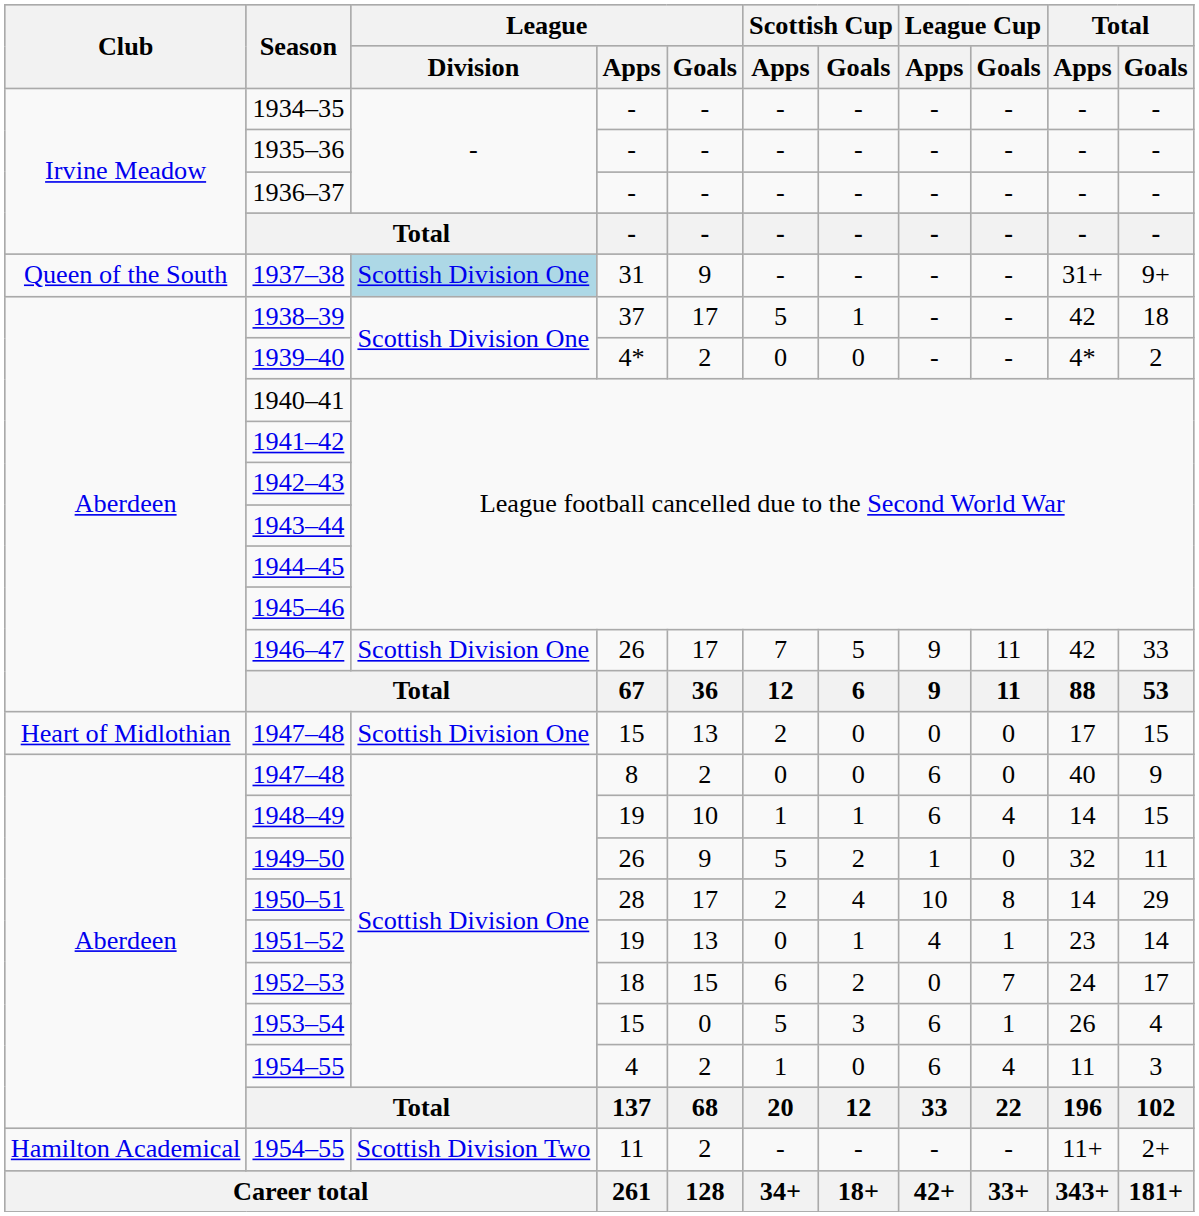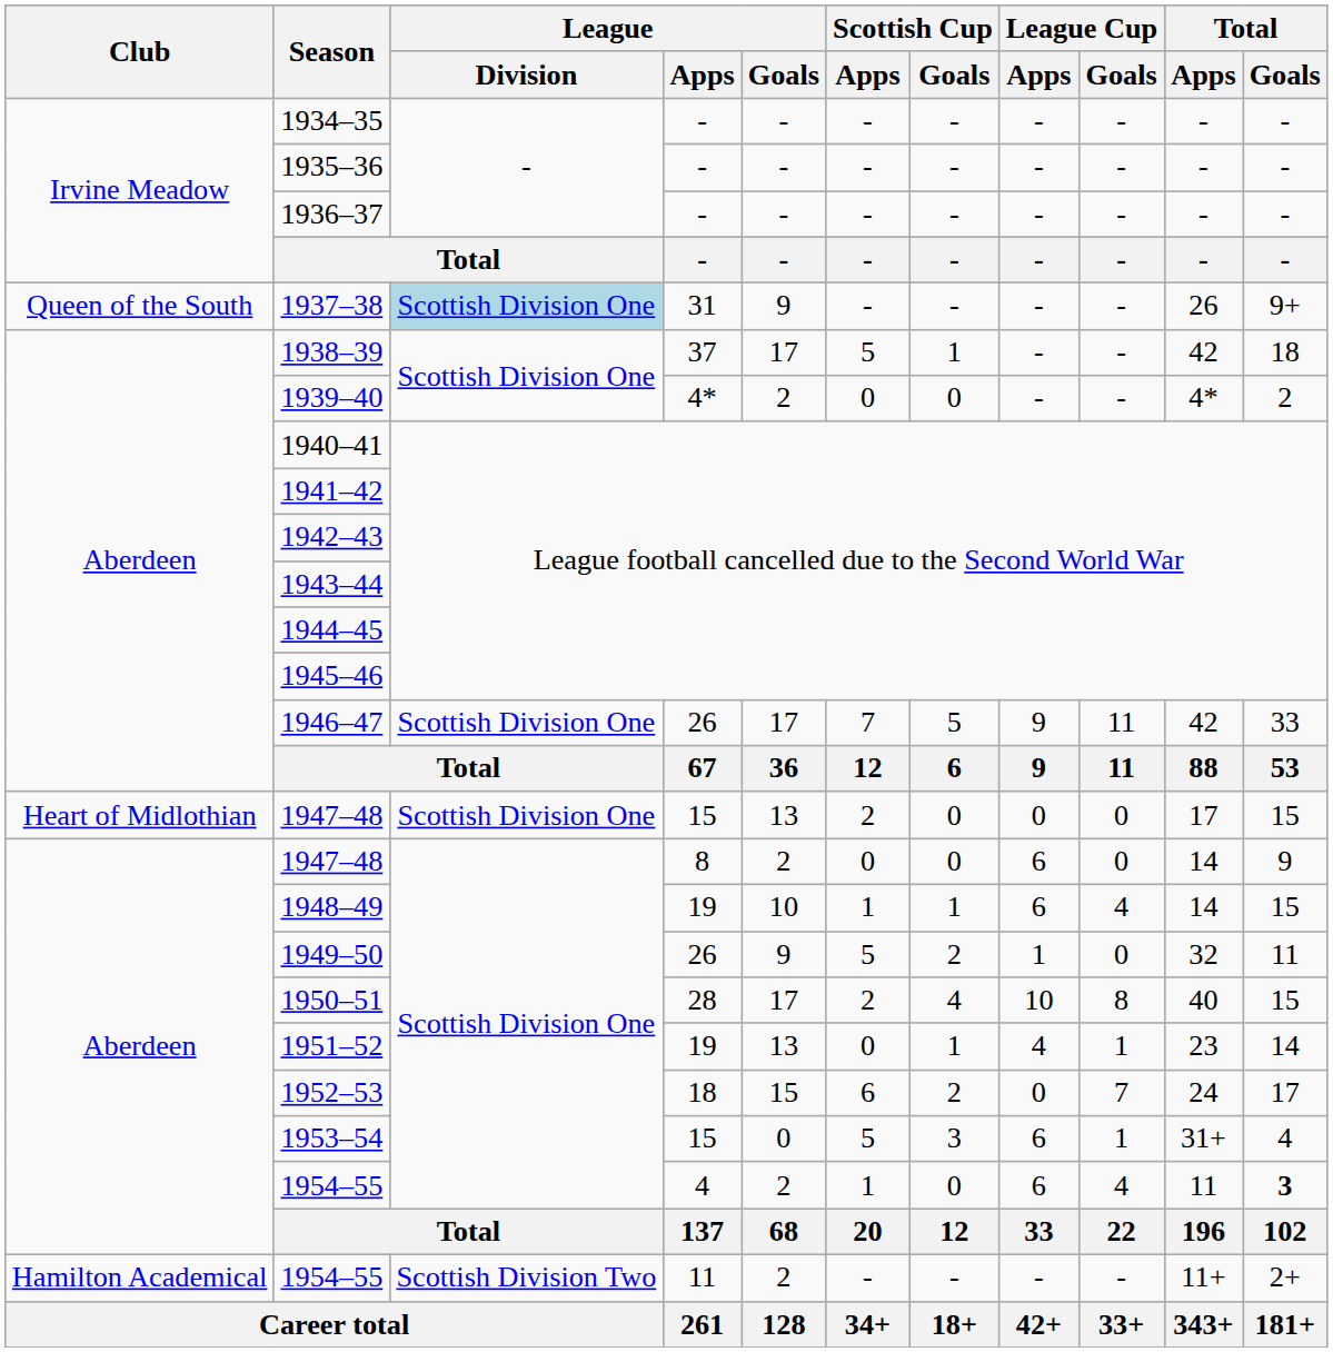 <table class="wikitable" style="text-align:center">
 <tr>
 <th rowspan="2">Club</th>
 <th rowspan="2">Season</th>
 <th colspan="3">League</th>
 <th colspan="2">Scottish Cup</th>
 <th colspan="2">League Cup</th>
 <th colspan="2">Total</th>
 </tr>
 <tr>
 <th>Division</th>
 <th>Apps</th>
 <th>Goals</th>
 <th>Apps</th>
 <th>Goals</th>
 <th>Apps</th>
 <th>Goals</th>
 <th>Apps</th>
 <th>Goals</th>
 </tr>
 <tr>
 <td rowspan="4"><a href='#'>Irvine Meadow</a></td>
 <td>1934–35</td>
 <td rowspan="3">-</td>
 <td>-</td>
 <td>-</td>
 <td>-</td>
 <td>-</td>
 <td>-</td>
 <td>-</td>
 <td>-</td>
 <td>-</td>
 </tr>
 <tr>
 <td>1935–36</td>
 <td>-</td>
 <td>-</td>
 <td>-</td>
 <td>-</td>
 <td>-</td>
 <td>-</td>
 <td>-</td>
 <td>-</td>
 </tr>
 <tr>
 <td>1936–37</td>
 <td>-</td>
 <td>-</td>
 <td>-</td>
 <td>-</td>
 <td>-</td>
 <td>-</td>
 <td>-</td>
 <td>-</td>
 </tr>
 <tr>
 <th colspan="2">Total</th>
 <th>-</th>
 <th>-</th>
 <th>-</th>
 <th>-</th>
 <th>-</th>
 <th>-</th>
 <th>-</th>
 <th>-</th>
 </tr>
 <tr>
 <td><a href='#'>Queen of the South</a></td>
 <td><a href='#'>1937–38</a></td>
 <td style="background: lightblue;"><a href='#'>Scottish Division One</a></td>
 <td>31</td>
 <td>9</td>
 <td>-</td>
 <td>-</td>
 <td>-</td>
 <td>-</td>
-<td>31+</td>
+<td>26</td>
 <td>9+</td>
 </tr>
 <tr>
 <td rowspan="10"><a href='#'>Aberdeen</a></td>
 <td><a href='#'>1938–39</a></td>
 <td rowspan="2"><a href='#'>Scottish Division One</a></td>
 <td>37</td>
 <td>17</td>
 <td>5</td>
 <td>1</td>
 <td>-</td>
 <td>-</td>
 <td>42</td>
 <td>18</td>
 </tr>
 <tr>
 <td><a href='#'>1939–40</a></td>
 <td>4*</td>
 <td>2</td>
 <td>0</td>
 <td>0</td>
 <td>-</td>
 <td>-</td>
 <td>4*</td>
 <td>2</td>
 </tr>
 <tr>
 <td>1940–41</td>
 <td colspan="9" rowspan="6">League football cancelled due to the <a href='#'>Second World War</a></td>
 </tr>
 <tr>
 <td><a href='#'>1941–42</a></td>
 </tr>
 <tr>
 <td><a href='#'>1942–43</a></td>
 </tr>
 <tr>
 <td><a href='#'>1943–44</a></td>
 </tr>
 <tr>
 <td><a href='#'>1944–45</a></td>
 </tr>
 <tr>
 <td><a href='#'>1945–46</a></td>
 </tr>
 <tr>
 <td><a href='#'>1946–47</a></td>
 <td><a href='#'>Scottish Division One</a></td>
 <td>26</td>
 <td>17</td>
 <td>7</td>
 <td>5</td>
 <td>9</td>
 <td>11</td>
 <td>42</td>
 <td>33</td>
 </tr>
 <tr>
 <th colspan="2">Total</th>
 <th>67</th>
 <th>36</th>
 <th>12</th>
 <th>6</th>
 <th>9</th>
 <th>11</th>
 <th>88</th>
 <th>53</th>
 </tr>
 <tr>
 <td><a href='#'>Heart of Midlothian</a></td>
 <td><a href='#'>1947–48</a></td>
 <td><a href='#'>Scottish Division One</a></td>
 <td>15</td>
 <td>13</td>
 <td>2</td>
 <td>0</td>
 <td>0</td>
 <td>0</td>
 <td>17</td>
 <td>15</td>
 </tr>
 <tr>
 <td rowspan="9"><a href='#'>Aberdeen</a></td>
 <td><a href='#'>1947–48</a></td>
 <td rowspan="8"><a href='#'>Scottish Division One</a></td>
 <td>8</td>
 <td>2</td>
 <td>0</td>
 <td>0</td>
 <td>6</td>
 <td>0</td>
-<td>40</td>
+<td>14</td>
 <td>9</td>
 </tr>
 <tr>
 <td><a href='#'>1948–49</a></td>
 <td>19</td>
 <td>10</td>
 <td>1</td>
 <td>1</td>
 <td>6</td>
 <td>4</td>
 <td>14</td>
 <td>15</td>
 </tr>
 <tr>
 <td><a href='#'>1949–50</a></td>
 <td>26</td>
 <td>9</td>
 <td>5</td>
 <td>2</td>
 <td>1</td>
 <td>0</td>
 <td>32</td>
 <td>11</td>
 </tr>
 <tr>
 <td><a href='#'>1950–51</a></td>
 <td>28</td>
 <td>17</td>
 <td>2</td>
 <td>4</td>
 <td>10</td>
 <td>8</td>
-<td>14</td>
-<td>29</td>
+<td>40</td>
+<td>15</td>
 </tr>
 <tr>
 <td><a href='#'>1951–52</a></td>
 <td>19</td>
 <td>13</td>
 <td>0</td>
 <td>1</td>
 <td>4</td>
 <td>1</td>
 <td>23</td>
 <td>14</td>
 </tr>
 <tr>
 <td><a href='#'>1952–53</a></td>
 <td>18</td>
 <td>15</td>
 <td>6</td>
 <td>2</td>
 <td>0</td>
 <td>7</td>
 <td>24</td>
 <td>17</td>
 </tr>
 <tr>
 <td><a href='#'>1953–54</a></td>
 <td>15</td>
 <td>0</td>
 <td>5</td>
 <td>3</td>
 <td>6</td>
 <td>1</td>
-<td>26</td>
+<td>31+</td>
 <td>4</td>
 </tr>
 <tr>
 <td><a href='#'>1954–55</a></td>
 <td>4</td>
 <td>2</td>
 <td>1</td>
 <td>0</td>
 <td>6</td>
 <td>4</td>
 <td>11</td>
-<td>3</td>
+<td><strong>3</strong></td>
 </tr>
 <tr>
 <th colspan="2">Total</th>
 <th>137</th>
 <th>68</th>
 <th>20</th>
 <th>12</th>
 <th>33</th>
 <th>22</th>
 <th>196</th>
 <th>102</th>
 </tr>
 <tr>
 <td><a href='#'>Hamilton Academical</a></td>
 <td><a href='#'>1954–55</a></td>
 <td><a href='#'>Scottish Division Two</a></td>
 <td>11</td>
 <td>2</td>
 <td>-</td>
 <td>-</td>
 <td>-</td>
 <td>-</td>
 <td>11+</td>
 <td>2+</td>
 </tr>
 <tr>
 <th colspan="3">Career total</th>
 <th>261</th>
 <th>128</th>
 <th>34+</th>
 <th>18+</th>
 <th>42+</th>
 <th>33+</th>
 <th>343+</th>
 <th>181+</th>
 </tr>
 </table>
